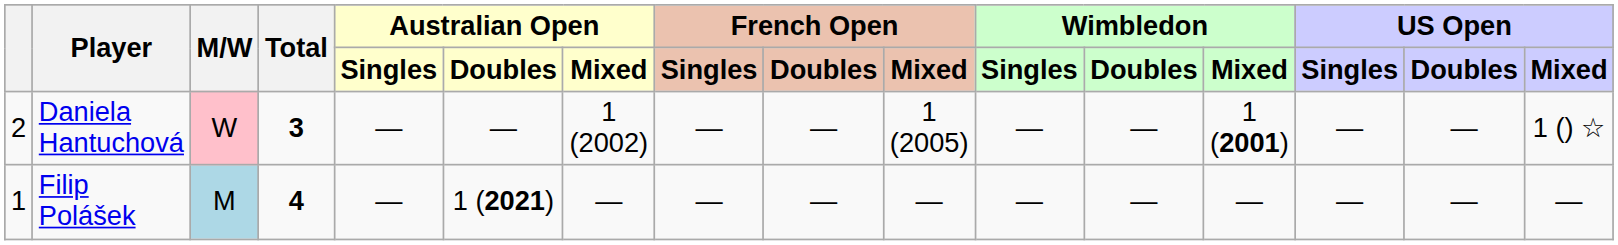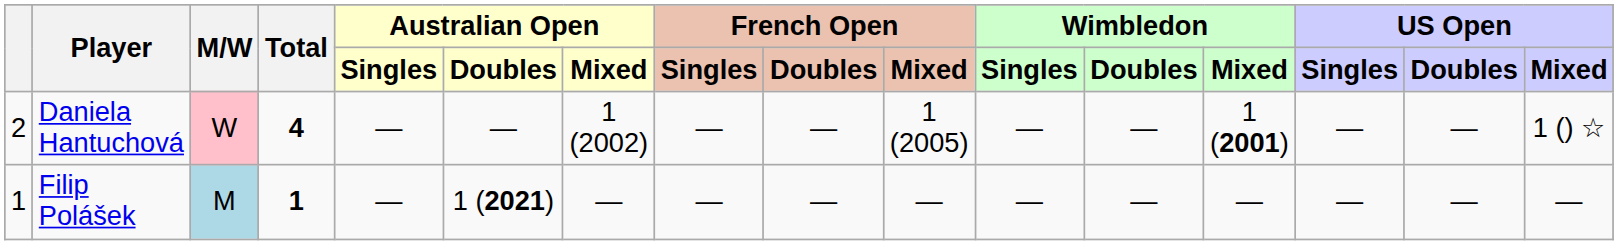 <table class="wikitable mw-datatable sortable" style="text-align:center;">
 <tr>
 <th data-sort-type="number" width="5%" rowspan="2"></th>
 <th width="15%" rowspan="2">Player</th>
 <th width="5%"  rowspan="2">M/W</th>
 <th rowspan="2">Total</th>
 <th colspan="3" style="background:#ffc;">Australian Open</th>
 <th colspan="3" style="background:#ebc2af;">French Open</th>
 <th colspan="3" style="background:#cfc;">Wimbledon</th>
 <th colspan="3" style="background:#ccf;">US Open</th>
 </tr>
 <tr>
 <th style="background:#ffc; width:60px;">Singles</th>
 <th style="background:#ffc; width:60px;">Doubles</th>
 <th style="background:#ffc; width:60px;">Mixed</th>
 <th style="background:#ebc2af; width:60px;">Singles</th>
 <th style="background:#ebc2af; width:60px;">Doubles</th>
 <th style="background:#ebc2af; width:60px;">Mixed</th>
 <th style="background:#cfc; width:60px;">Singles</th>
 <th style="background:#cfc; width:60px;">Doubles</th>
 <th style="background:#cfc; width:60px;">Mixed</th>
 <th style="background:#ccf; width:60px;">Singles</th>
 <th style="background:#ccf; width:60px;">Doubles</th>
 <th style="background:#ccf; width:60px;">Mixed</th>
 </tr>
 <tr>
 <td>2</td>
 <td style="text-align:left"><a href='#'>Daniela Hantuchová</a></td>
 <td style="background:pink;">W</td>
-<td><strong>3</strong></td>
+<td><strong>4</strong></td>
 <td>—</td>
 <td>—</td>
 <td>1 (2002)</td>
 <td>—</td>
 <td>—</td>
 <td>1 (2005)</td>
 <td>—</td>
 <td>—</td>
 <td>1 (<strong>2001</strong>)</td>
 <td>—</td>
 <td>—</td>
 <td>1 () ☆</td>
 </tr>
 <tr>
 <td>1</td>
 <td style="text-align:left"><a href='#'>Filip Polášek</a></td>
 <td style="background:lightblue;">M</td>
-<td><strong>4</strong></td>
+<td><strong>1</strong></td>
 <td>—</td>
 <td>1 (<strong>2021</strong>)</td>
 <td>—</td>
 <td>—</td>
 <td>—</td>
 <td>—</td>
 <td>—</td>
 <td>—</td>
 <td>—</td>
 <td>—</td>
 <td>—</td>
 <td>—</td>
 </tr>
 </table>
